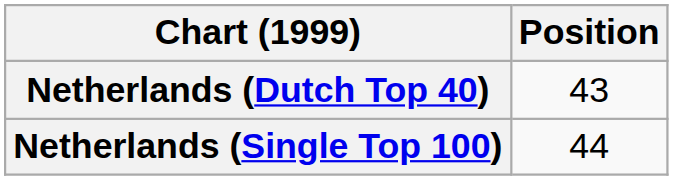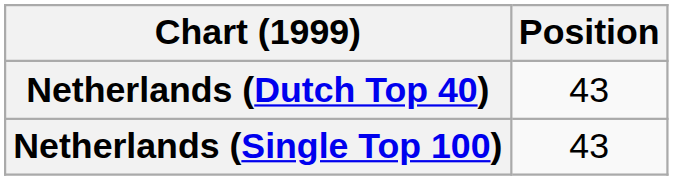 <table class="wikitable plainrowheaders" style="text-align:center">
 <tr>
 <th>Chart (1999)</th>
 <th>Position</th>
 </tr>
 <tr>
 <th scope="row">Netherlands (<a href='#'>Dutch Top 40</a>)</th>
 <td>43</td>
 </tr>
 <tr>
 <th scope="row">Netherlands (<a href='#'>Single Top 100</a>)</th>
-<td>44</td>
+<td>43</td>
 </tr>
 </table>
